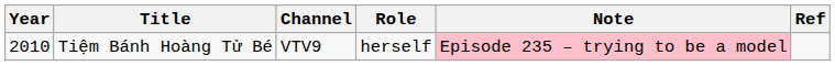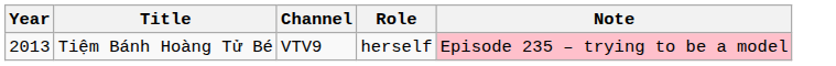 <table class="wikitable">
 <tr>
 <th>Year</th>
 <th>Title</th>
 <th>Channel</th>
 <th>Role</th>
 <th>Note</th>
-<th>Ref</th>
 </tr>
 <tr>
-<td>2010</td>
+<td>2013</td>
 <td>Tiệm Bánh Hoàng Tử Bé</td>
 <td>VTV9</td>
 <td>herself</td>
 <td style="background: pink;">Episode 235 – trying to be a model</td>
-<td></td>
 </tr>
 </table>
